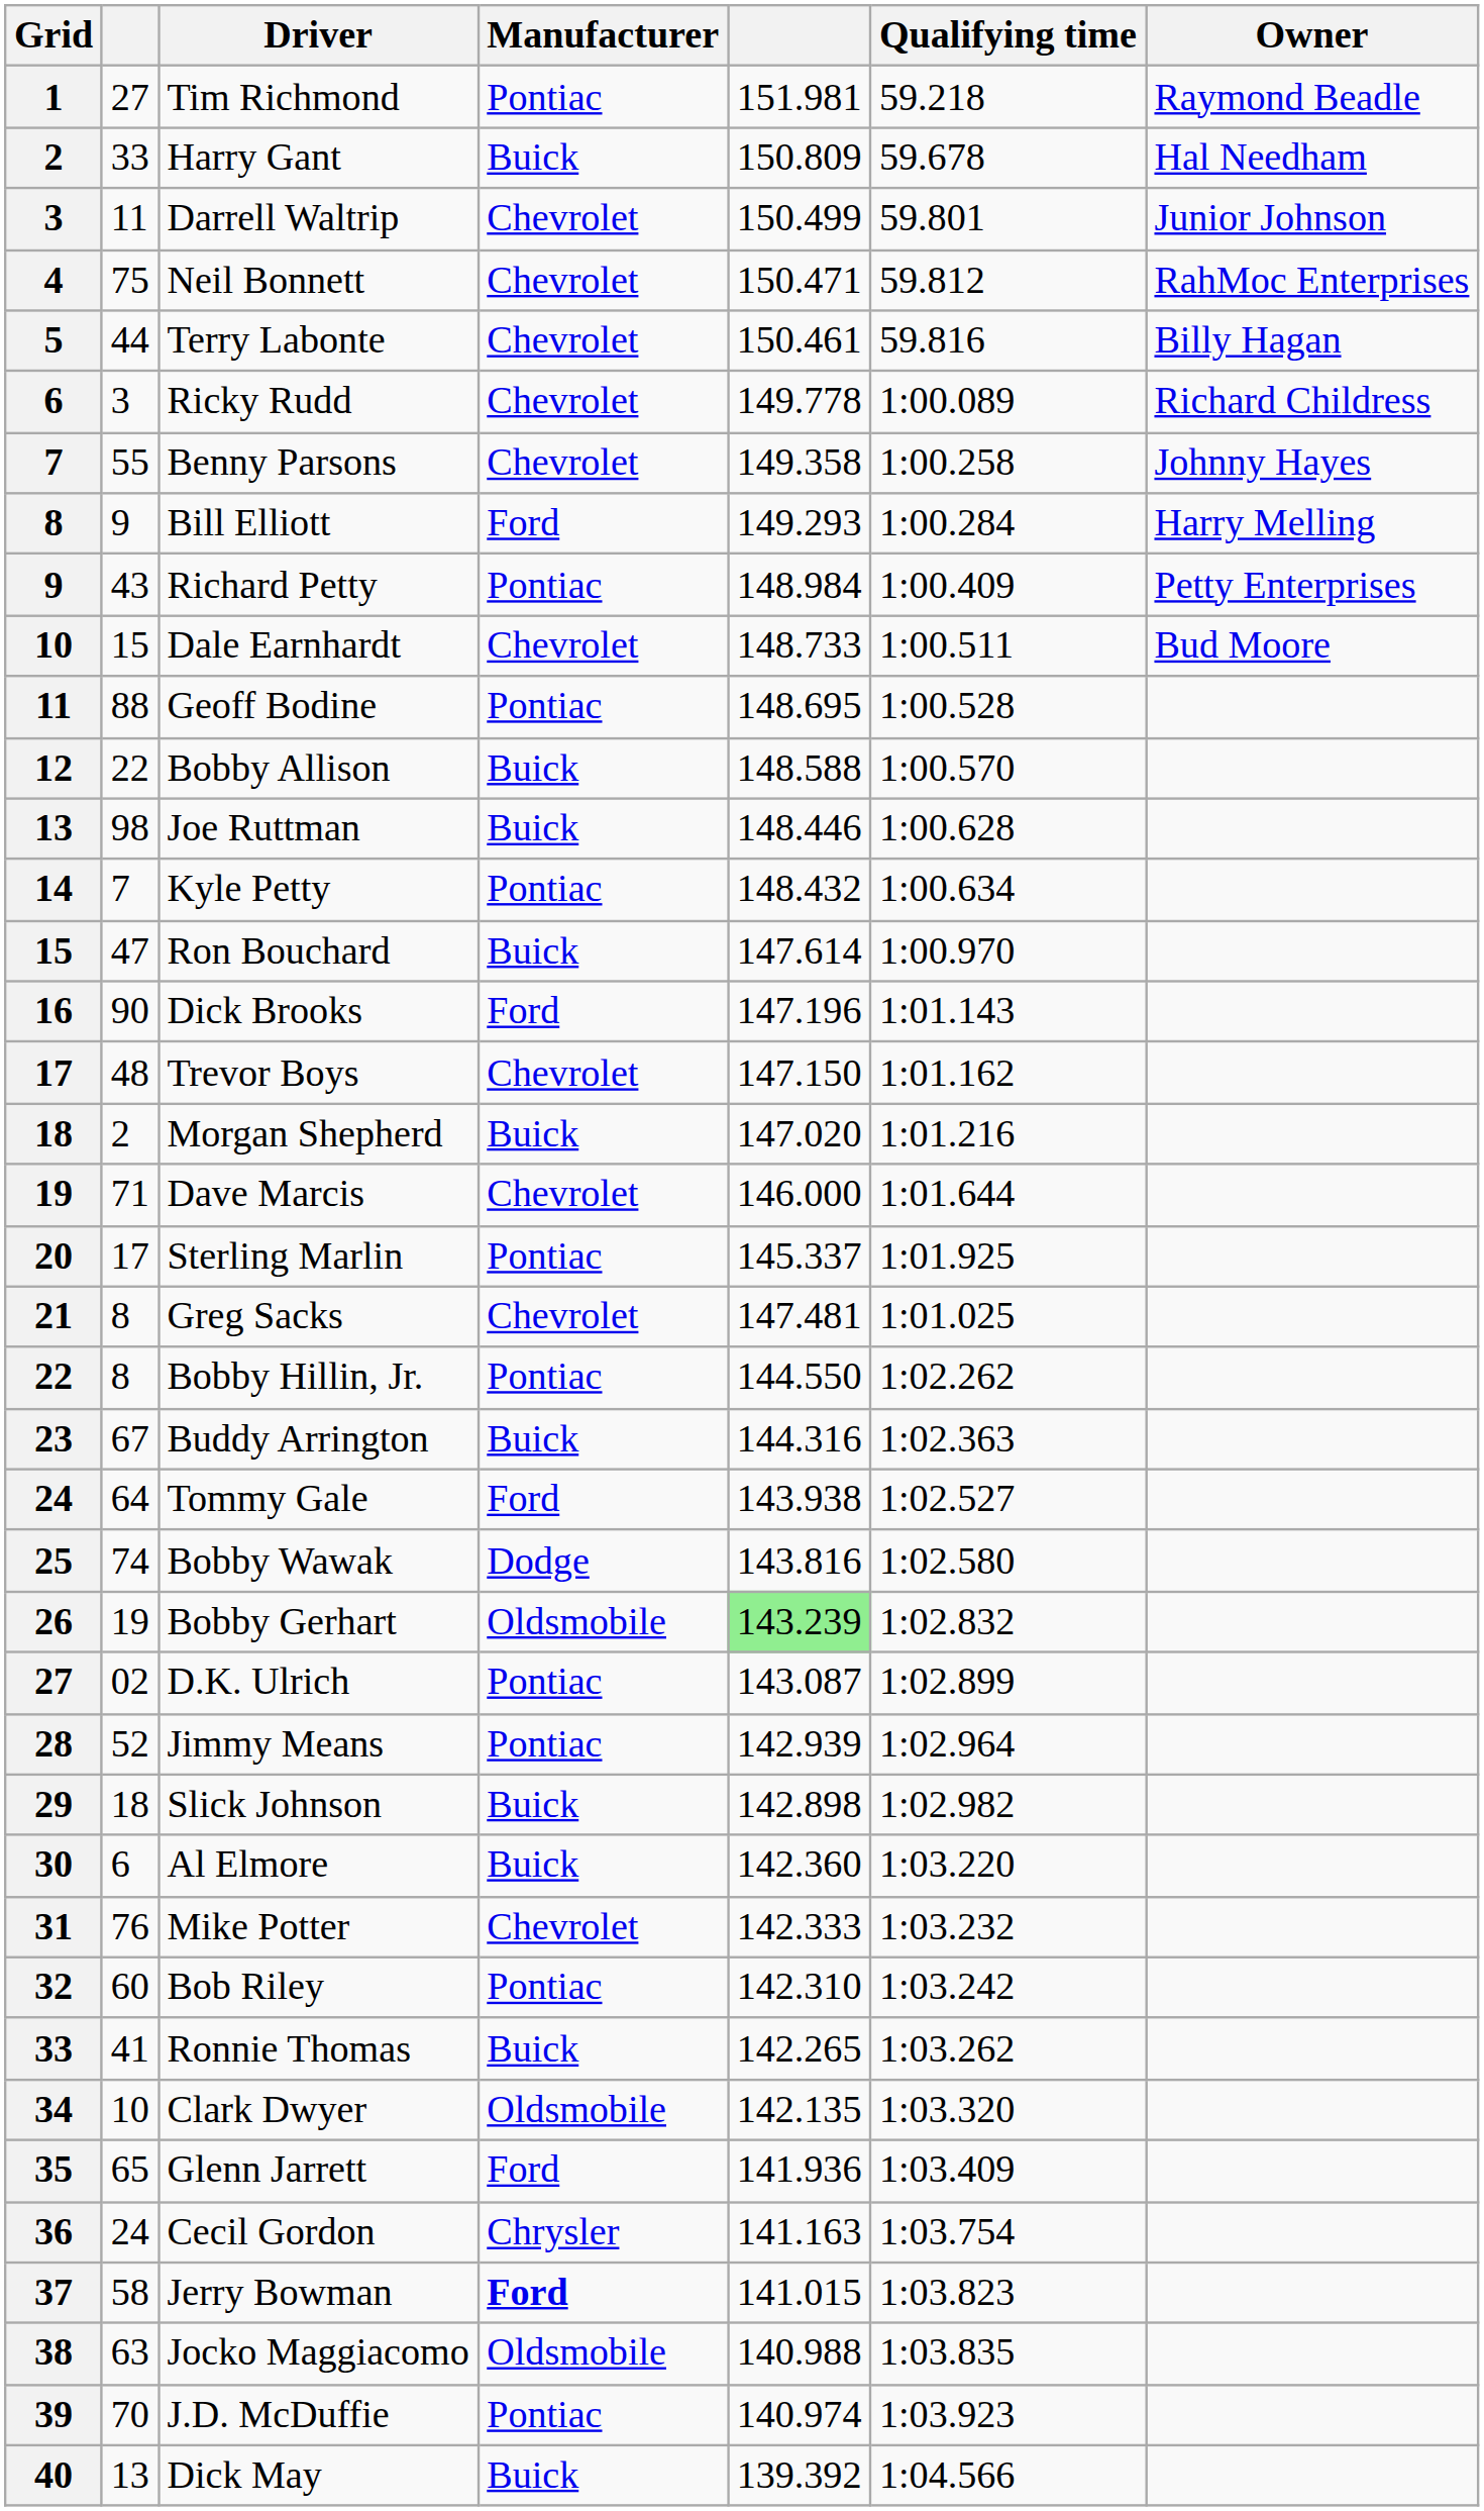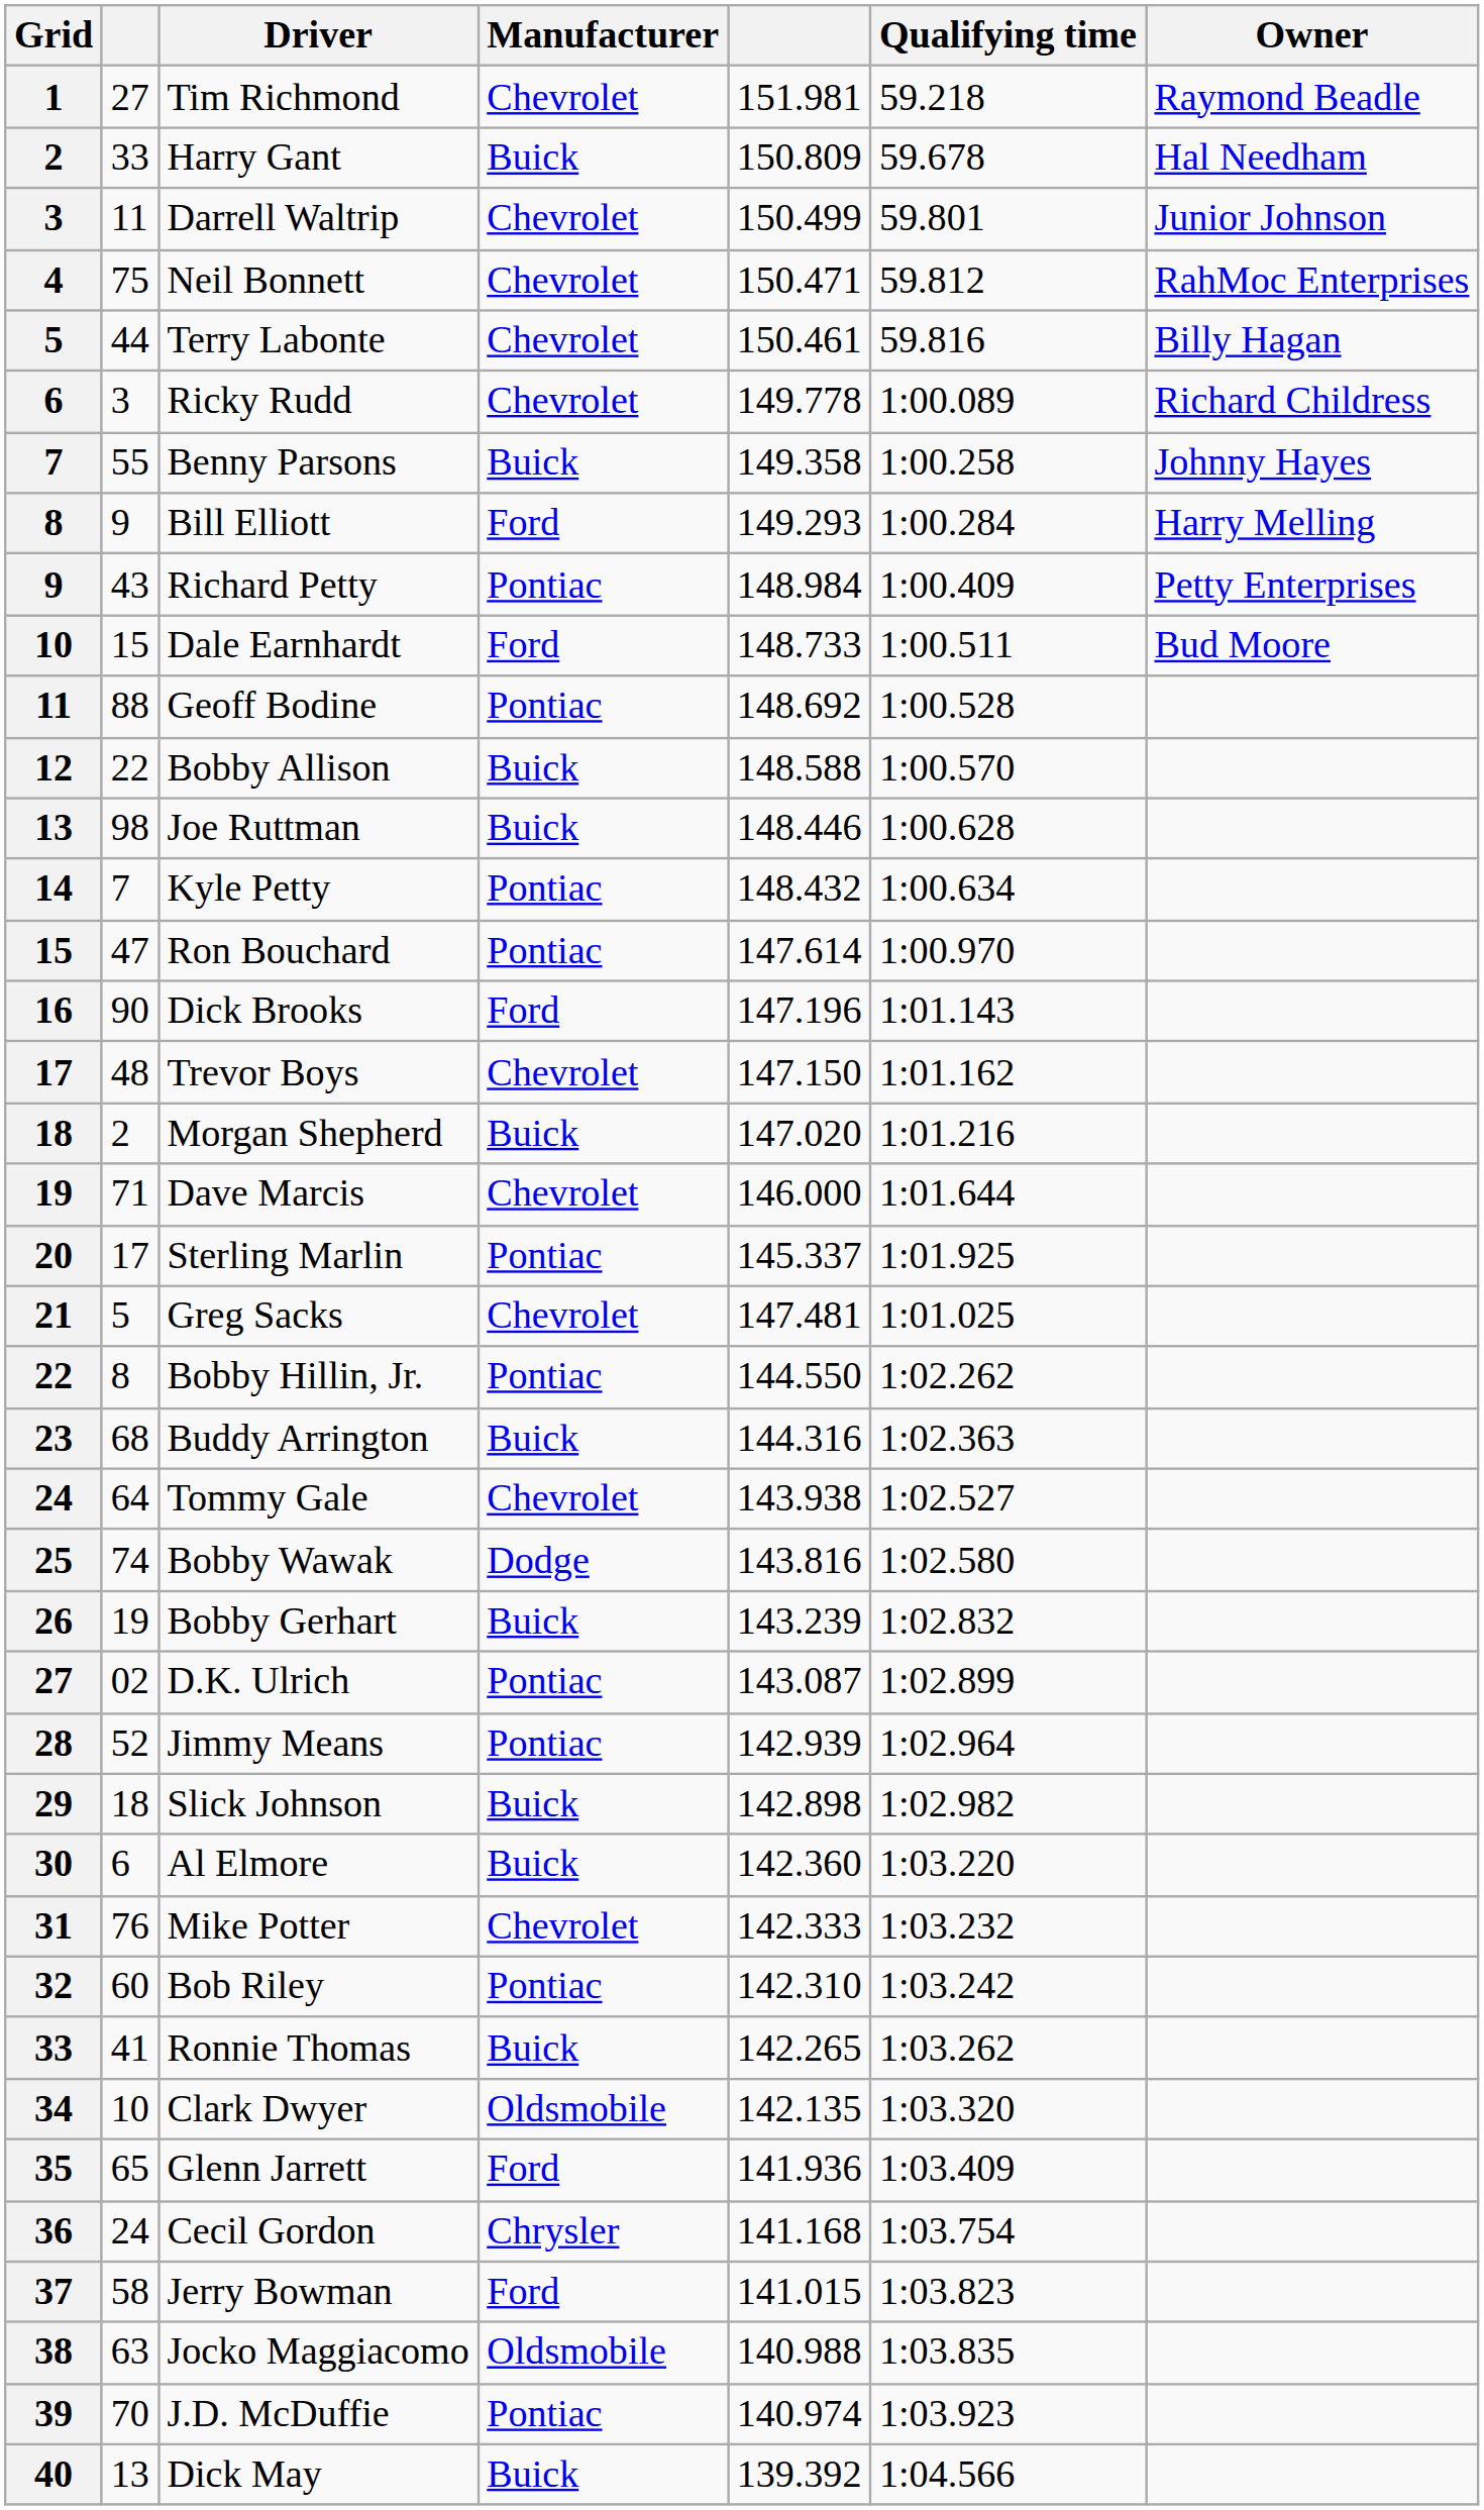 <table class="wikitable">
 <tr>
 <th>Grid</th>
 <th></th>
 <th>Driver</th>
 <th>Manufacturer</th>
 <th></th>
 <th>Qualifying time</th>
 <th>Owner</th>
 </tr>
 <tr>
 <th>1</th>
 <td>27</td>
 <td>Tim Richmond</td>
-<td><a href='#'>Pontiac</a></td>
+<td><a href='#'>Chevrolet</a></td>
 <td>151.981</td>
 <td>59.218</td>
 <td><a href='#'>Raymond Beadle</a></td>
 </tr>
 <tr>
 <th>2</th>
 <td>33</td>
 <td>Harry Gant</td>
 <td><a href='#'>Buick</a></td>
 <td>150.809</td>
 <td>59.678</td>
 <td><a href='#'>Hal Needham</a></td>
 </tr>
 <tr>
 <th>3</th>
 <td>11</td>
 <td>Darrell Waltrip</td>
 <td><a href='#'>Chevrolet</a></td>
 <td>150.499</td>
 <td>59.801</td>
 <td><a href='#'>Junior Johnson</a></td>
 </tr>
 <tr>
 <th>4</th>
 <td>75</td>
 <td>Neil Bonnett</td>
 <td><a href='#'>Chevrolet</a></td>
 <td>150.471</td>
 <td>59.812</td>
 <td><a href='#'>RahMoc Enterprises</a></td>
 </tr>
 <tr>
 <th>5</th>
 <td>44</td>
 <td>Terry Labonte</td>
 <td><a href='#'>Chevrolet</a></td>
 <td>150.461</td>
 <td>59.816</td>
 <td><a href='#'>Billy Hagan</a></td>
 </tr>
 <tr>
 <th>6</th>
 <td>3</td>
 <td>Ricky Rudd</td>
 <td><a href='#'>Chevrolet</a></td>
 <td>149.778</td>
 <td>1:00.089</td>
 <td><a href='#'>Richard Childress</a></td>
 </tr>
 <tr>
 <th>7</th>
 <td>55</td>
 <td>Benny Parsons</td>
-<td><a href='#'>Chevrolet</a></td>
+<td><a href='#'>Buick</a></td>
 <td>149.358</td>
 <td>1:00.258</td>
 <td><a href='#'>Johnny Hayes</a></td>
 </tr>
 <tr>
 <th>8</th>
 <td>9</td>
 <td>Bill Elliott</td>
 <td><a href='#'>Ford</a></td>
 <td>149.293</td>
 <td>1:00.284</td>
 <td><a href='#'>Harry Melling</a></td>
 </tr>
 <tr>
 <th>9</th>
 <td>43</td>
 <td>Richard Petty</td>
 <td><a href='#'>Pontiac</a></td>
 <td>148.984</td>
 <td>1:00.409</td>
 <td><a href='#'>Petty Enterprises</a></td>
 </tr>
 <tr>
 <th>10</th>
 <td>15</td>
 <td>Dale Earnhardt</td>
-<td><a href='#'>Chevrolet</a></td>
+<td><a href='#'>Ford</a></td>
 <td>148.733</td>
 <td>1:00.511</td>
 <td><a href='#'>Bud Moore</a></td>
 </tr>
 <tr>
 <th>11</th>
 <td>88</td>
 <td>Geoff Bodine</td>
 <td><a href='#'>Pontiac</a></td>
-<td>148.695</td>
+<td>148.692</td>
 <td>1:00.528</td>
 <td></td>
 </tr>
 <tr>
 <th>12</th>
 <td>22</td>
 <td>Bobby Allison</td>
 <td><a href='#'>Buick</a></td>
 <td>148.588</td>
 <td>1:00.570</td>
 <td></td>
 </tr>
 <tr>
 <th>13</th>
 <td>98</td>
 <td>Joe Ruttman</td>
 <td><a href='#'>Buick</a></td>
 <td>148.446</td>
 <td>1:00.628</td>
 <td></td>
 </tr>
 <tr>
 <th>14</th>
 <td>7</td>
 <td>Kyle Petty</td>
 <td><a href='#'>Pontiac</a></td>
 <td>148.432</td>
 <td>1:00.634</td>
 <td></td>
 </tr>
 <tr>
 <th>15</th>
 <td>47</td>
 <td>Ron Bouchard</td>
-<td><a href='#'>Buick</a></td>
+<td><a href='#'>Pontiac</a></td>
 <td>147.614</td>
 <td>1:00.970</td>
 <td></td>
 </tr>
 <tr>
 <th>16</th>
 <td>90</td>
 <td>Dick Brooks</td>
 <td><a href='#'>Ford</a></td>
 <td>147.196</td>
 <td>1:01.143</td>
 <td></td>
 </tr>
 <tr>
 <th>17</th>
 <td>48</td>
 <td>Trevor Boys</td>
 <td><a href='#'>Chevrolet</a></td>
 <td>147.150</td>
 <td>1:01.162</td>
 <td></td>
 </tr>
 <tr>
 <th>18</th>
 <td>2</td>
 <td>Morgan Shepherd</td>
 <td><a href='#'>Buick</a></td>
 <td>147.020</td>
 <td>1:01.216</td>
 <td></td>
 </tr>
 <tr>
 <th>19</th>
 <td>71</td>
 <td>Dave Marcis</td>
 <td><a href='#'>Chevrolet</a></td>
 <td>146.000</td>
 <td>1:01.644</td>
 <td></td>
 </tr>
 <tr>
 <th>20</th>
 <td>17</td>
 <td>Sterling Marlin</td>
 <td><a href='#'>Pontiac</a></td>
 <td>145.337</td>
 <td>1:01.925</td>
 <td></td>
 </tr>
 <tr>
 <th>21</th>
-<td>8</td>
+<td>5</td>
 <td>Greg Sacks</td>
 <td><a href='#'>Chevrolet</a></td>
 <td>147.481</td>
 <td>1:01.025</td>
 <td></td>
 </tr>
 <tr>
 <th>22</th>
 <td>8</td>
 <td>Bobby Hillin, Jr.</td>
 <td><a href='#'>Pontiac</a></td>
 <td>144.550</td>
 <td>1:02.262</td>
 <td></td>
 </tr>
 <tr>
 <th>23</th>
-<td>67</td>
+<td>68</td>
 <td>Buddy Arrington</td>
 <td><a href='#'>Buick</a></td>
 <td>144.316</td>
 <td>1:02.363</td>
 <td></td>
 </tr>
 <tr>
 <th>24</th>
 <td>64</td>
 <td>Tommy Gale</td>
-<td><a href='#'>Ford</a></td>
+<td><a href='#'>Chevrolet</a></td>
 <td>143.938</td>
 <td>1:02.527</td>
 <td></td>
 </tr>
 <tr>
 <th>25</th>
 <td>74</td>
 <td>Bobby Wawak</td>
 <td><a href='#'>Dodge</a></td>
 <td>143.816</td>
 <td>1:02.580</td>
 <td></td>
 </tr>
 <tr>
 <th>26</th>
 <td>19</td>
 <td>Bobby Gerhart</td>
-<td><a href='#'>Oldsmobile</a></td>
-<td style="background: lightgreen;">143.239</td>
+<td><a href='#'>Buick</a></td>
+<td>143.239</td>
 <td>1:02.832</td>
 <td></td>
 </tr>
 <tr>
 <th>27</th>
 <td>02</td>
 <td>D.K. Ulrich</td>
 <td><a href='#'>Pontiac</a></td>
 <td>143.087</td>
 <td>1:02.899</td>
 <td></td>
 </tr>
 <tr>
 <th>28</th>
 <td>52</td>
 <td>Jimmy Means</td>
 <td><a href='#'>Pontiac</a></td>
 <td>142.939</td>
 <td>1:02.964</td>
 <td></td>
 </tr>
 <tr>
 <th>29</th>
 <td>18</td>
 <td>Slick Johnson</td>
 <td><a href='#'>Buick</a></td>
 <td>142.898</td>
 <td>1:02.982</td>
 <td></td>
 </tr>
 <tr>
 <th>30</th>
 <td>6</td>
 <td>Al Elmore</td>
 <td><a href='#'>Buick</a></td>
 <td>142.360</td>
 <td>1:03.220</td>
 <td></td>
 </tr>
 <tr>
 <th>31</th>
 <td>76</td>
 <td>Mike Potter</td>
 <td><a href='#'>Chevrolet</a></td>
 <td>142.333</td>
 <td>1:03.232</td>
 <td></td>
 </tr>
 <tr>
 <th>32</th>
 <td>60</td>
 <td>Bob Riley</td>
 <td><a href='#'>Pontiac</a></td>
 <td>142.310</td>
 <td>1:03.242</td>
 <td></td>
 </tr>
 <tr>
 <th>33</th>
 <td>41</td>
 <td>Ronnie Thomas</td>
 <td><a href='#'>Buick</a></td>
 <td>142.265</td>
 <td>1:03.262</td>
 <td></td>
 </tr>
 <tr>
 <th>34</th>
 <td>10</td>
 <td>Clark Dwyer</td>
 <td><a href='#'>Oldsmobile</a></td>
 <td>142.135</td>
 <td>1:03.320</td>
 <td></td>
 </tr>
 <tr>
 <th>35</th>
 <td>65</td>
 <td>Glenn Jarrett</td>
 <td><a href='#'>Ford</a></td>
 <td>141.936</td>
 <td>1:03.409</td>
 <td></td>
 </tr>
 <tr>
 <th>36</th>
 <td>24</td>
 <td>Cecil Gordon</td>
 <td><a href='#'>Chrysler</a></td>
-<td>141.163</td>
+<td>141.168</td>
 <td>1:03.754</td>
 <td></td>
 </tr>
 <tr>
 <th>37</th>
 <td>58</td>
 <td>Jerry Bowman</td>
-<td><strong><a href='#'>Ford</a></strong></td>
+<td><a href='#'>Ford</a></td>
 <td>141.015</td>
 <td>1:03.823</td>
 <td></td>
 </tr>
 <tr>
 <th>38</th>
 <td>63</td>
 <td>Jocko Maggiacomo</td>
 <td><a href='#'>Oldsmobile</a></td>
 <td>140.988</td>
 <td>1:03.835</td>
 <td></td>
 </tr>
 <tr>
 <th>39</th>
 <td>70</td>
 <td>J.D. McDuffie</td>
 <td><a href='#'>Pontiac</a></td>
 <td>140.974</td>
 <td>1:03.923</td>
 <td></td>
 </tr>
 <tr>
 <th>40</th>
 <td>13</td>
 <td>Dick May</td>
 <td><a href='#'>Buick</a></td>
 <td>139.392</td>
 <td>1:04.566</td>
 <td></td>
 </tr>
 </table>
